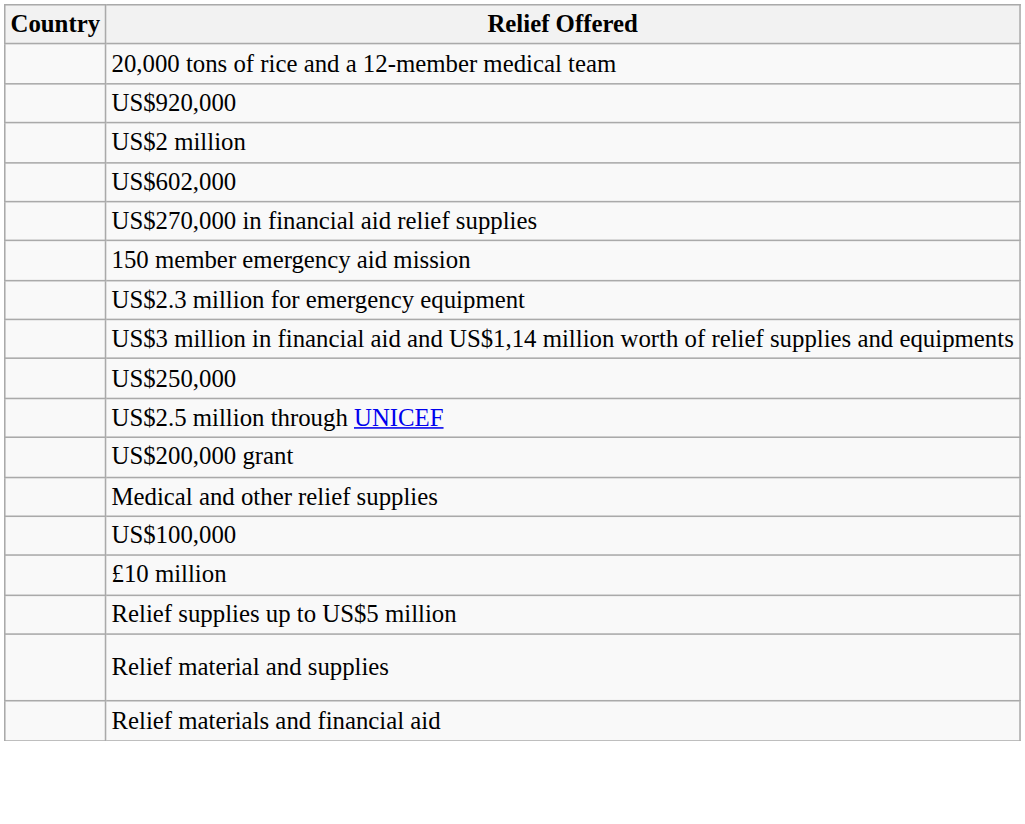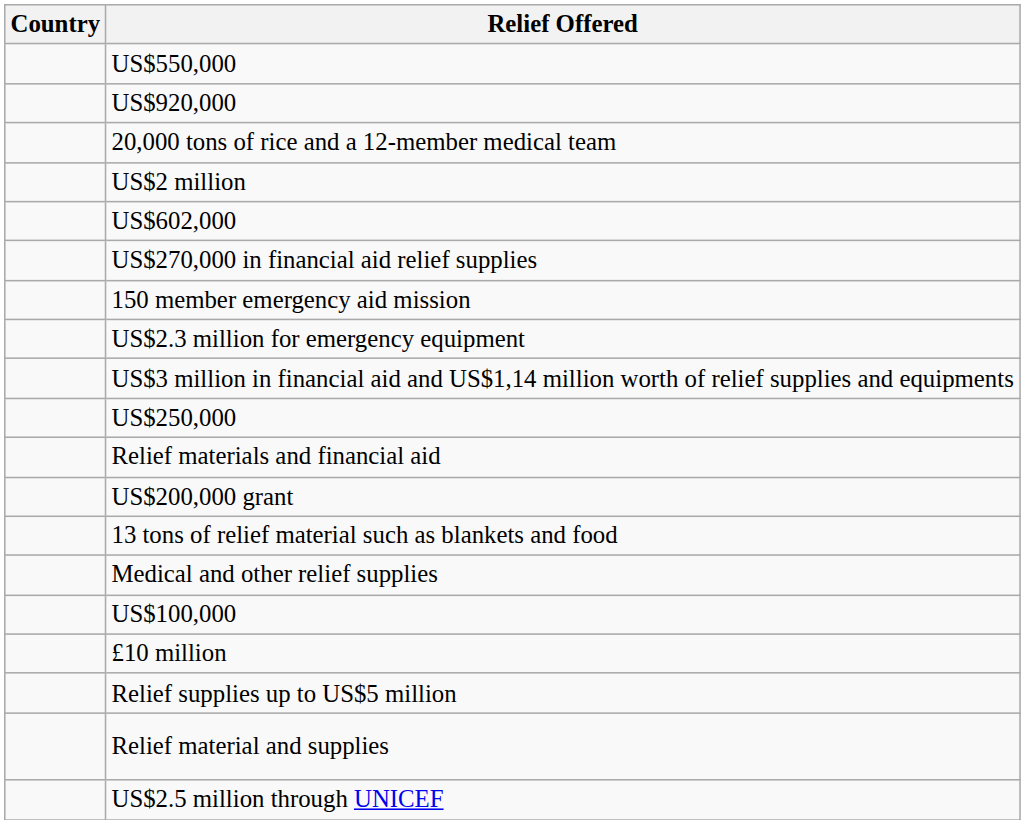 <table class="wikitable">
 <tr>
 <th>Country</th>
 <th>Relief Offered</th>
 </tr>
 <tr>
 <td></td>
-<td>20,000 tons of rice and a 12-member medical team</td>
+<td>US$550,000</td>
 </tr>
 <tr>
 <td></td>
 <td>US$920,000</td>
+</tr>
+<tr>
+<td></td>
+<td>20,000 tons of rice and a 12-member medical team</td>
 </tr>
 <tr>
 <td></td>
 <td>US$2 million</td>
 </tr>
 <tr>
 <td></td>
 <td>US$602,000</td>
 </tr>
 <tr>
 <td></td>
 <td>US$270,000 in financial aid relief supplies</td>
 </tr>
 <tr>
 <td></td>
 <td>150 member emergency aid mission</td>
 </tr>
 <tr>
 <td></td>
 <td>US$2.3 million for emergency equipment</td>
 </tr>
 <tr>
 <td></td>
 <td>US$3 million in financial aid and US$1,14 million worth of relief supplies and equipments</td>
 </tr>
 <tr>
 <td></td>
 <td>US$250,000</td>
 </tr>
 <tr>
 <td></td>
-<td>US$2.5 million through <a href='#'>UNICEF</a></td>
+<td>Relief materials and financial aid</td>
 </tr>
 <tr>
 <td></td>
 <td>US$200,000 grant</td>
+</tr>
+<tr>
+<td></td>
+<td>13 tons of relief material such as blankets and food</td>
 </tr>
 <tr>
 <td></td>
 <td>Medical and other relief supplies</td>
 </tr>
 <tr>
 <td></td>
 <td>US$100,000</td>
 </tr>
 <tr>
 <td></td>
 <td>£10 million</td>
 </tr>
 <tr>
 <td></td>
 <td>Relief supplies up to US$5 million</td>
 </tr>
 <tr>
 <td><br><br></td>
 <td>Relief material and supplies</td>
 </tr>
 <tr>
 <td></td>
-<td>Relief materials and financial aid</td>
+<td>US$2.5 million through <a href='#'>UNICEF</a></td>
 </tr>
 </table>
